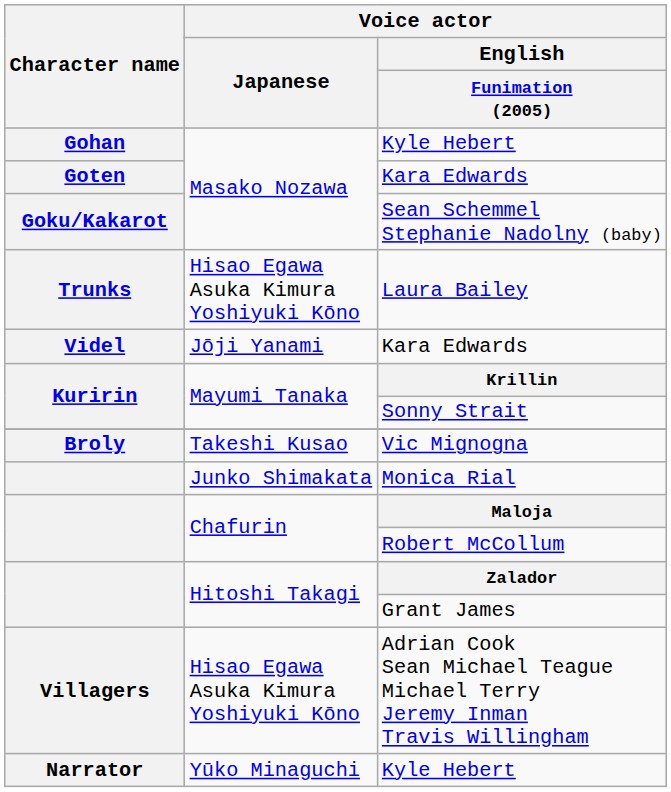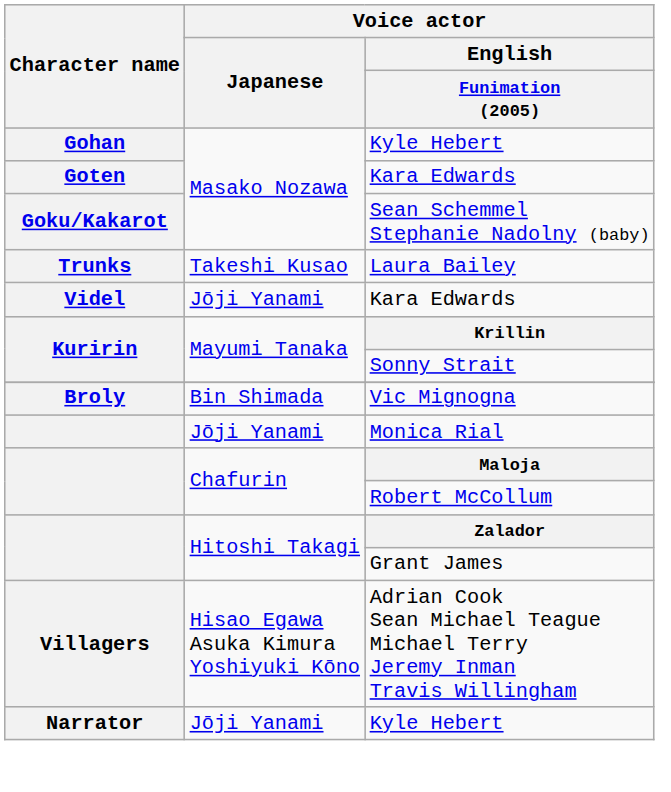 <table class="wikitable plainrowheaders">
 <tr>
 <th rowspan="3">Character name</th>
 <th colspan="2">Voice actor</th>
 </tr>
 <tr>
 <th rowspan="2">Japanese</th>
 <th>English</th>
 </tr>
 <tr>
 <th><small><a href='#'>Funimation</a><br>(2005)</small></th>
 </tr>
 <tr>
 <th scope="row"><a href='#'>Gohan</a></th>
 <td rowspan="3"><a href='#'>Masako Nozawa</a></td>
 <td><a href='#'>Kyle Hebert</a></td>
 </tr>
 <tr>
 <th scope="row"><a href='#'>Goten</a></th>
 <td><a href='#'>Kara Edwards</a></td>
 </tr>
 <tr>
 <th scope="row"><a href='#'>Goku/Kakarot</a></th>
 <td><a href='#'>Sean Schemmel</a><br><a href='#'>Stephanie Nadolny</a> <small>(baby)</small></td>
 </tr>
 <tr>
 <th scope="row"><a href='#'>Trunks</a></th>
-<td><a href='#'>Hisao Egawa</a><br>Asuka Kimura<br><a href='#'>Yoshiyuki Kōno</a></td>
+<td><a href='#'>Takeshi Kusao</a></td>
 <td><a href='#'>Laura Bailey</a></td>
 </tr>
 <tr>
 <th scope="row"><a href='#'>Videl</a></th>
 <td><a href='#'>Jōji Yanami</a></td>
 <td>Kara Edwards</td>
 </tr>
 <tr>
 <th scope="row" rowspan="2"><a href='#'>Kuririn</a></th>
 <td rowspan="2"><a href='#'>Mayumi Tanaka</a></td>
 <th><small>Krillin</small></th>
 </tr>
 <tr>
 <td><a href='#'>Sonny Strait</a></td>
 </tr>
 <tr>
 </tr>
 <tr>
 <th scope="row"><a href='#'>Broly</a></th>
-<td><a href='#'>Takeshi Kusao</a></td>
+<td><a href='#'>Bin Shimada</a></td>
 <td><a href='#'>Vic Mignogna</a></td>
 </tr>
 <tr>
 <th scope="row"></th>
-<td><a href='#'>Junko Shimakata</a></td>
+<td><a href='#'>Jōji Yanami</a></td>
 <td><a href='#'>Monica Rial</a></td>
 </tr>
 <tr>
 <th scope="row" rowspan="2"></th>
 <td rowspan="2"><a href='#'>Chafurin</a></td>
 <th><small>Maloja</small></th>
 </tr>
 <tr>
 <td><a href='#'>Robert McCollum</a></td>
 </tr>
 <tr>
 <th scope="row" rowspan="2"></th>
 <td rowspan="2"><a href='#'>Hitoshi Takagi</a></td>
 <th><small>Zalador</small></th>
 </tr>
 <tr>
 <td>Grant James</td>
 </tr>
 <tr>
 <th scope="row">Villagers</th>
 <td><a href='#'>Hisao Egawa</a><br>Asuka Kimura<br><a href='#'>Yoshiyuki Kōno</a></td>
 <td>Adrian Cook<br>Sean Michael Teague<br>Michael Terry<br><a href='#'>Jeremy Inman</a><br><a href='#'>Travis Willingham</a></td>
 </tr>
 <tr>
 <th scope="row">Narrator</th>
-<td><a href='#'>Yūko Minaguchi</a></td>
+<td><a href='#'>Jōji Yanami</a></td>
 <td><a href='#'>Kyle Hebert</a></td>
 </tr>
 </table>
